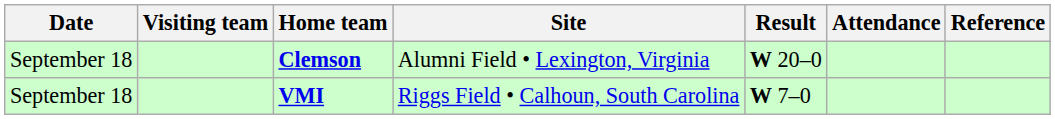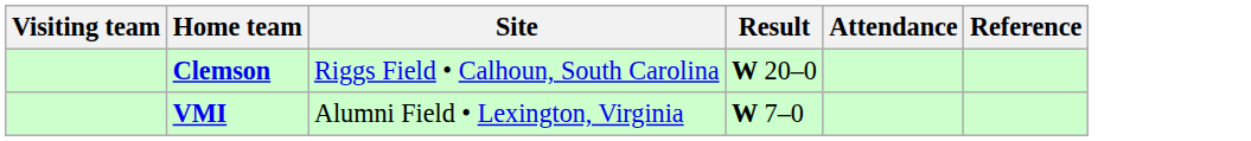 <table class="wikitable" style="font-size:95%;">
 <tr>
-<th>Date</th>
 <th>Visiting team</th>
 <th>Home team</th>
 <th>Site</th>
 <th>Result</th>
 <th>Attendance</th>
 <th class="unsortable">Reference</th>
 </tr>
 <tr bgcolor=ccffcc>
-<td>September 18</td>
 <td></td>
 <td><strong><a href='#'>Clemson</a></strong></td>
-<td>Alumni Field • <a href='#'>Lexington, Virginia</a></td>
+<td><a href='#'>Riggs Field</a> • <a href='#'>Calhoun, South Carolina</a></td>
 <td><strong>W</strong> 20–0</td>
 <td></td>
 <td></td>
 </tr>
 <tr bgcolor=ccffcc>
-<td>September 18</td>
 <td></td>
 <td><strong><a href='#'>VMI</a></strong></td>
-<td><a href='#'>Riggs Field</a> • <a href='#'>Calhoun, South Carolina</a></td>
+<td>Alumni Field • <a href='#'>Lexington, Virginia</a></td>
 <td><strong>W</strong> 7–0</td>
 <td></td>
 <td></td>
 </tr>
 </table>
